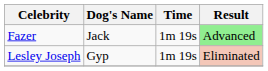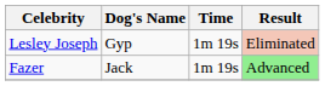 <table class="wikitable" text-align: center;">
 <tr>
 <th>Celebrity</th>
 <th>Dog's Name</th>
 <th>Time</th>
 <th>Result</th>
 </tr>
 <tr>
+<td><a href='#'>Lesley Joseph</a></td>
+<td>Gyp</td>
+<td>1m 19s</td>
+<td bgcolor=#f4c7b8>Eliminated</td>
+</tr>
+<tr>
 <td><a href='#'>Fazer</a></td>
 <td>Jack</td>
 <td>1m 19s</td>
 <td bgcolor=lightgreen>Advanced</td>
 </tr>
 <tr>
-<td><a href='#'>Lesley Joseph</a></td>
-<td>Gyp</td>
-<td>1m 19s</td>
-<td bgcolor=#f4c7b8>Eliminated</td>
-</tr>
-<tr>
 </tr>
 </table>
